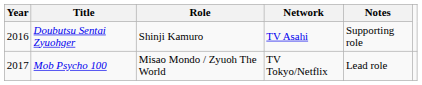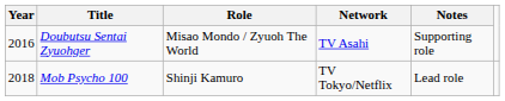 <table class="wikitable">
 <tr>
 <th>Year</th>
 <th>Title</th>
 <th>Role</th>
 <th>Network</th>
 <th>Notes</th>
 </tr>
 <tr>
 <td>2016</td>
 <td><em><a href='#'>Doubutsu Sentai Zyuohger</a></em></td>
-<td>Shinji Kamuro</td>
+<td>Misao Mondo / Zyuoh The World</td>
 <td><a href='#'>TV Asahi</a></td>
 <td>Supporting role</td>
 </tr>
 <tr>
-<td>2017</td>
+<td>2018</td>
 <td><em><a href='#'>Mob Psycho 100</a></em></td>
-<td>Misao Mondo / Zyuoh The World</td>
+<td>Shinji Kamuro</td>
 <td>TV Tokyo/Netflix</td>
 <td>Lead role</td>
 <td></td>
 </tr>
 </table>
